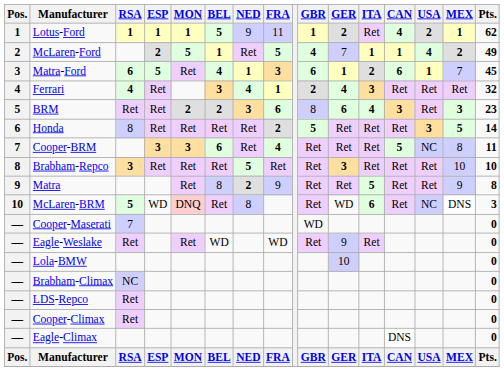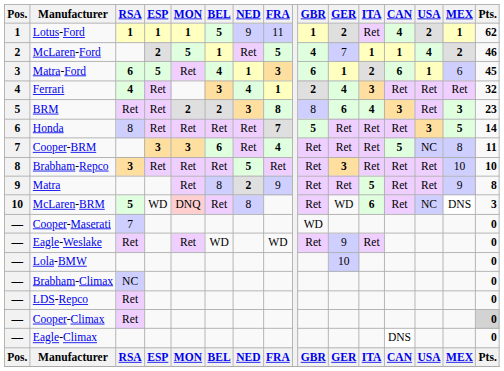 <table class="wikitable" style="font-size: 85%; text-align:center;">
 <tr valign="top">
 <th valign="middle">Pos.</th>
 <th valign="middle">Manufacturer</th>
 <th><a href='#'>RSA</a><br></th>
 <th><a href='#'>ESP</a><br></th>
 <th><a href='#'>MON</a><br></th>
 <th><a href='#'>BEL</a><br></th>
 <th><a href='#'>NED</a><br></th>
 <th><a href='#'>FRA</a><br></th>
 <th rowspan="19"></th>
 <th><a href='#'>GBR</a><br></th>
 <th><a href='#'>GER</a><br></th>
 <th><a href='#'>ITA</a><br></th>
 <th><a href='#'>CAN</a><br></th>
 <th><a href='#'>USA</a><br></th>
 <th><a href='#'>MEX</a><br></th>
 <th valign="middle">Pts.</th>
 </tr>
 <tr>
 <th>1</th>
 <td align="left"> <a href='#'>Lotus</a>-<a href='#'>Ford</a></td>
 <td style="background:#ffffbf;"><strong>1</strong></td>
 <td style="background:#ffffbf;"><strong>1</strong></td>
 <td style="background:#ffffbf;"><strong>1</strong></td>
 <td style="background:#dfffdf;"><strong>5</strong></td>
 <td style="background:#cfcfff;">9</td>
 <td style="background:#cfcfff;">11</td>
 <td style="background:#ffffbf;"><strong>1</strong></td>
 <td style="background:#dfdfdf;"><strong>2</strong></td>
 <td style="background:#efcfff;">Ret</td>
 <td style="background:#dfffdf;"><strong>4</strong></td>
 <td style="background:#dfdfdf;"><strong>2</strong></td>
 <td style="background:#ffffbf;"><strong>1</strong></td>
 <td align="right"><strong>62</strong></td>
 </tr>
 <tr>
 <th>2</th>
 <td align="left"> <a href='#'>McLaren</a>-<a href='#'>Ford</a></td>
 <td></td>
 <td style="background:#dfdfdf;"><strong>2</strong></td>
 <td style="background:#dfffdf;"><strong>5</strong></td>
 <td style="background:#ffffbf;"><strong>1</strong></td>
 <td style="background:#efcfff;">Ret</td>
 <td style="background:#dfffdf;"><strong>5</strong></td>
 <td style="background:#dfffdf;"><strong>4</strong></td>
 <td style="background:#cfcfff;">7</td>
 <td style="background:#ffffbf;"><strong>1</strong></td>
 <td style="background:#ffffbf;"><strong>1</strong></td>
 <td style="background:#dfffdf;"><strong>4</strong></td>
 <td style="background:#dfdfdf;"><strong>2</strong></td>
-<td align="right"><strong>49</strong></td>
+<td align="right"><strong>46</strong></td>
 </tr>
 <tr>
 <th>3</th>
 <td align="left"> <a href='#'>Matra</a>-<a href='#'>Ford</a></td>
 <td style="background:#dfffdf;"><strong>6</strong></td>
 <td style="background:#dfffdf;"><strong>5</strong></td>
 <td style="background:#efcfff;">Ret</td>
 <td style="background:#dfffdf;"><strong>4</strong></td>
 <td style="background:#ffffbf;"><strong>1</strong></td>
 <td style="background:#ffdf9f;"><strong>3</strong></td>
 <td style="background:#dfffdf;"><strong>6</strong></td>
 <td style="background:#ffffbf;"><strong>1</strong></td>
 <td style="background:#dfdfdf;"><strong>2</strong></td>
 <td style="background:#dfffdf;"><strong>6</strong></td>
 <td style="background:#ffffbf;"><strong>1</strong></td>
-<td style="background:#cfcfff;">7</td>
+<td style="background:#cfcfff;">6</td>
 <td align="right"><strong>45</strong></td>
 </tr>
 <tr>
 <th>4</th>
 <td align="left"> <a href='#'>Ferrari</a></td>
 <td style="background:#dfffdf;"><strong>4</strong></td>
 <td style="background:#efcfff;">Ret</td>
 <td></td>
 <td style="background:#ffdf9f;"><strong>3</strong></td>
 <td style="background:#dfffdf;"><strong>4</strong></td>
 <td style="background:#ffffbf;"><strong>1</strong></td>
 <td style="background:#dfdfdf;"><strong>2</strong></td>
 <td style="background:#dfffdf;"><strong>4</strong></td>
 <td style="background:#ffdf9f;"><strong>3</strong></td>
 <td style="background:#efcfff;">Ret</td>
 <td style="background:#efcfff;">Ret</td>
 <td style="background:#efcfff;">Ret</td>
 <td align="right"><strong>32</strong></td>
 </tr>
 <tr>
 <th>5</th>
 <td align="left"> <a href='#'>BRM</a></td>
 <td style="background:#efcfff;">Ret</td>
 <td style="background:#efcfff;">Ret</td>
 <td style="background:#dfdfdf;"><strong>2</strong></td>
 <td style="background:#dfdfdf;"><strong>2</strong></td>
 <td style="background:#ffdf9f;"><strong>3</strong></td>
-<td style="background:#dfffdf;"><strong>6</strong></td>
+<td style="background:#dfffdf;"><strong>8</strong></td>
 <td style="background:#cfcfff;">8</td>
 <td style="background:#dfffdf;"><strong>6</strong></td>
 <td style="background:#dfffdf;"><strong>4</strong></td>
 <td style="background:#ffdf9f;"><strong>3</strong></td>
 <td style="background:#efcfff;">Ret</td>
 <td style="background:#dfffdf;"><strong>3</strong></td>
 <td align="right"><strong>23</strong></td>
 </tr>
 <tr>
 <th>6</th>
 <td align="left"> <a href='#'>Honda</a></td>
 <td style="background:#cfcfff;">8</td>
 <td style="background:#efcfff;">Ret</td>
 <td style="background:#efcfff;">Ret</td>
 <td style="background:#efcfff;">Ret</td>
 <td style="background:#efcfff;">Ret</td>
-<td style="background:#dfdfdf;"><strong>2</strong></td>
+<td style="background:#dfdfdf;"><strong>7</strong></td>
 <td style="background:#dfffdf;"><strong>5</strong></td>
 <td style="background:#efcfff;">Ret</td>
 <td style="background:#efcfff;">Ret</td>
 <td style="background:#efcfff;">Ret</td>
 <td style="background:#ffdf9f;"><strong>3</strong></td>
 <td style="background:#dfffdf;"><strong>5</strong></td>
 <td align="right"><strong>14</strong></td>
 </tr>
 <tr>
 <th>7</th>
 <td align="left"> <a href='#'>Cooper</a>-<a href='#'>BRM</a></td>
 <td></td>
 <td style="background:#ffdf9f;"><strong>3</strong></td>
 <td style="background:#ffdf9f;"><strong>3</strong></td>
 <td style="background:#dfffdf;"><strong>6</strong></td>
 <td style="background:#efcfff;">Ret</td>
 <td style="background:#dfffdf;"><strong>4</strong></td>
 <td style="background:#efcfff;">Ret</td>
 <td style="background:#efcfff;">Ret</td>
 <td style="background:#efcfff;">Ret</td>
 <td style="background:#dfffdf;"><strong>5</strong></td>
 <td style="background:#cfcfff;">NC</td>
 <td style="background:#cfcfff;">8</td>
 <td align="right"><strong>11</strong></td>
 </tr>
 <tr>
 <th>8</th>
 <td align="left"> <a href='#'>Brabham</a>-<a href='#'>Repco</a></td>
 <td style="background:#ffdf9f;"><strong>3</strong></td>
 <td style="background:#efcfff;">Ret</td>
 <td style="background:#efcfff;">Ret</td>
 <td style="background:#efcfff;">Ret</td>
 <td style="background:#dfffdf;"><strong>5</strong></td>
 <td style="background:#efcfff;">Ret</td>
 <td style="background:#efcfff;">Ret</td>
 <td style="background:#ffdf9f;"><strong>3</strong></td>
 <td style="background:#efcfff;">Ret</td>
 <td style="background:#efcfff;">Ret</td>
 <td style="background:#efcfff;">Ret</td>
 <td style="background:#cfcfff;">10</td>
 <td align="right"><strong>10</strong></td>
 </tr>
 <tr>
 <th>9</th>
 <td align="left"> <a href='#'>Matra</a></td>
 <td></td>
 <td></td>
 <td style="background:#efcfff;">Ret</td>
 <td style="background:#cfcfff;">8</td>
 <td style="background:#dfdfdf;"><strong>2</strong></td>
 <td style="background:#cfcfff;">9</td>
 <td style="background:#efcfff;">Ret</td>
 <td style="background:#efcfff;">Ret</td>
 <td style="background:#dfffdf;"><strong>5</strong></td>
 <td style="background:#efcfff;">Ret</td>
 <td style="background:#efcfff;">Ret</td>
 <td style="background:#cfcfff;">9</td>
 <td align="right"><strong>8</strong></td>
 </tr>
 <tr>
 <th>10</th>
 <td align="left"> <a href='#'>McLaren</a>-<a href='#'>BRM</a></td>
 <td style="background:#dfffdf;"><strong>5</strong></td>
 <td>WD</td>
 <td style="background:#FFCFCF;">DNQ</td>
 <td style="background:#efcfff;">Ret</td>
 <td style="background:#cfcfff;">8</td>
 <td></td>
 <td style="background:#efcfff;">Ret</td>
 <td>WD</td>
 <td style="background:#dfffdf;"><strong>6</strong></td>
 <td style="background:#efcfff;">Ret</td>
 <td style="background:#cfcfff;">NC</td>
 <td style="background:#ffffff;">DNS</td>
 <td align="right"><strong>3</strong></td>
 </tr>
 <tr>
 <th>—</th>
 <td align="left"> <a href='#'>Cooper</a>-<a href='#'>Maserati</a></td>
 <td style="background:#cfcfff;">7</td>
 <td></td>
 <td></td>
 <td></td>
 <td></td>
 <td></td>
 <td>WD</td>
 <td></td>
 <td></td>
 <td></td>
 <td></td>
 <td></td>
 <td align="right"><strong>0</strong></td>
 </tr>
 <tr>
 <th>—</th>
 <td align="left"> <a href='#'>Eagle</a>-<a href='#'>Weslake</a></td>
 <td style="background:#efcfff;">Ret</td>
 <td></td>
 <td style="background:#efcfff;">Ret</td>
 <td>WD</td>
 <td></td>
 <td>WD</td>
 <td style="background:#efcfff;">Ret</td>
 <td style="background:#cfcfff;">9</td>
 <td style="background:#efcfff;">Ret</td>
 <td></td>
 <td></td>
 <td></td>
 <td align="right"><strong>0</strong></td>
 </tr>
 <tr>
 <th>—</th>
 <td align="left"> <a href='#'>Lola</a>-<a href='#'>BMW</a></td>
 <td></td>
 <td></td>
 <td></td>
 <td></td>
 <td></td>
 <td></td>
 <td></td>
 <td style="background:#cfcfff;">10</td>
 <td></td>
 <td></td>
 <td></td>
 <td></td>
 <td align="right"><strong>0</strong></td>
 </tr>
 <tr>
 <th>—</th>
 <td align="left"> <a href='#'>Brabham</a>-<a href='#'>Climax</a></td>
 <td style="background:#cfcfff;">NC</td>
 <td></td>
 <td></td>
 <td></td>
 <td></td>
 <td></td>
 <td></td>
 <td></td>
 <td></td>
 <td></td>
 <td></td>
 <td></td>
 <td align="right"><strong>0</strong></td>
 </tr>
 <tr>
 <th>—</th>
 <td align="left"> <a href='#'>LDS</a>-<a href='#'>Repco</a></td>
 <td style="background:#efcfff;">Ret</td>
 <td></td>
 <td></td>
 <td></td>
 <td></td>
 <td></td>
 <td></td>
 <td></td>
 <td></td>
 <td></td>
 <td></td>
 <td></td>
 <td align="right"><strong>0</strong></td>
 </tr>
 <tr>
 <th>—</th>
 <td align="left"> <a href='#'>Cooper</a>-<a href='#'>Climax</a></td>
 <td style="background:#efcfff;">Ret</td>
 <td></td>
 <td></td>
 <td></td>
 <td></td>
 <td></td>
 <td></td>
 <td></td>
 <td></td>
 <td></td>
 <td></td>
 <td></td>
-<td align="right"><strong>0</strong></td>
+<td align="right" style="background: lightgrey;"><strong>0</strong></td>
 </tr>
 <tr>
 <th>—</th>
 <td align="left"> <a href='#'>Eagle</a>-<a href='#'>Climax</a></td>
 <td></td>
 <td></td>
 <td></td>
 <td></td>
 <td></td>
 <td></td>
 <td></td>
 <td></td>
 <td></td>
 <td style="background:#ffffff;">DNS</td>
 <td></td>
 <td></td>
 <td align="right"><strong>0</strong></td>
 </tr>
 <tr valign="top">
 <th valign="middle">Pos.</th>
 <th valign="middle">Manufacturer</th>
 <th><a href='#'>RSA</a><br></th>
 <th><a href='#'>ESP</a><br></th>
 <th><a href='#'>MON</a><br></th>
 <th><a href='#'>BEL</a><br></th>
 <th><a href='#'>NED</a><br></th>
 <th><a href='#'>FRA</a><br></th>
 <th><a href='#'>GBR</a><br></th>
 <th><a href='#'>GER</a><br></th>
 <th><a href='#'>ITA</a><br></th>
 <th><a href='#'>CAN</a><br></th>
 <th><a href='#'>USA</a><br></th>
 <th><a href='#'>MEX</a><br></th>
 <th valign="middle">Pts.</th>
 </tr>
 <tr>
 </tr>
 </table>
